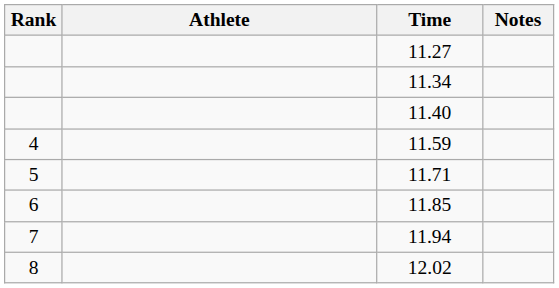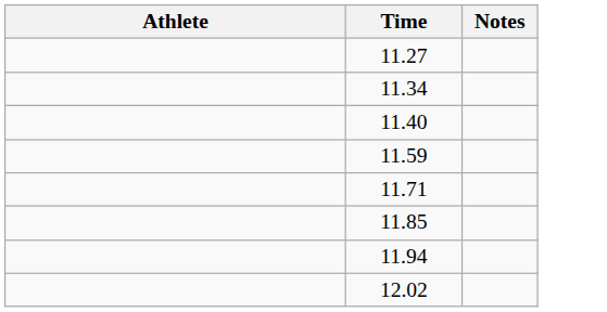 <table class="wikitable" style="text-align:center">
 <tr>
-<th width=40>Rank</th>
 <th width=250>Athlete</th>
 <th width=80>Time</th>
 <th width=50>Notes</th>
 </tr>
 <tr>
-<td></td>
 <td align=left></td>
 <td>11.27</td>
 <td></td>
 </tr>
 <tr>
-<td></td>
 <td align=left></td>
 <td>11.34</td>
 <td></td>
 </tr>
 <tr>
-<td></td>
 <td align=left></td>
 <td>11.40</td>
 <td></td>
 </tr>
 <tr>
-<td>4</td>
 <td align=left></td>
 <td>11.59</td>
 <td></td>
 </tr>
 <tr>
-<td>5</td>
 <td align=left></td>
 <td>11.71</td>
 <td></td>
 </tr>
 <tr>
-<td>6</td>
 <td align=left></td>
 <td>11.85</td>
 <td></td>
 </tr>
 <tr>
-<td>7</td>
 <td align=left></td>
 <td>11.94</td>
 <td></td>
 </tr>
 <tr>
-<td>8</td>
 <td align=left></td>
 <td>12.02</td>
 <td></td>
 </tr>
 </table>
